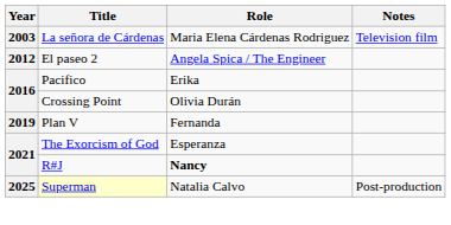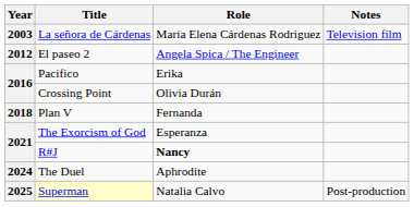 <table class="wikitable sortable">
 <tr>
 <th>Year</th>
 <th>Title</th>
 <th>Role</th>
 <th>Notes</th>
 </tr>
 <tr>
 <th scope="row" rowspan=1>2003</th>
 <td><a href='#'>La señora de Cárdenas</a><em></td>
 <td>Maria Elena Cárdenas Rodriguez</td>
 <td><a href='#'>Television film</a></td>
 </tr>
 <tr>
 <th scope="row" rowspan=1>2012</th>
 <td></em>El paseo 2<em></td>
 <td><a href='#'>Angela Spica / The Engineer</a></td>
 <td></td>
 </tr>
 <tr>
 <th scope="row" rowspan=2>2016</th>
 <td></em>Pacifico<em></td>
 <td>Erika</td>
 <td></td>
 </tr>
 <tr>
 <td></em>Crossing Point<em></td>
 <td>Olivia Durán</td>
 <td></td>
 </tr>
 <tr>
-<th scope="row" rowspan=1>2019</th>
+<th scope="row" rowspan=1>2018</th>
 <td></em>Plan V<em></td>
 <td>Fernanda</td>
 <td></td>
 </tr>
 <tr>
 <th scope="row" rowspan=2>2021</th>
 <td></em><a href='#'>The Exorcism of God</a><em></td>
 <td>Esperanza</td>
 <td></td>
 </tr>
 <tr>
 <td></em><a href='#'>R#J</a><em></td>
 <td><strong>Nancy</strong></td>
 <td></td>
 </tr>
 <tr>
+<th scope="row" rowspan=1>2024</th>
+<td></em>The Duel<em></td>
+<td>Aphrodite</td>
+<td></td>
+</tr>
+<tr>
 <th scope = "row" rowspan=1>2025</th>
 <td style="background:#FFFFCC;"></em><a href='#'>Superman</a><em> </td>
 <td>Natalia Calvo</td>
 <td>Post-production</td>
 </tr>
 </table>
